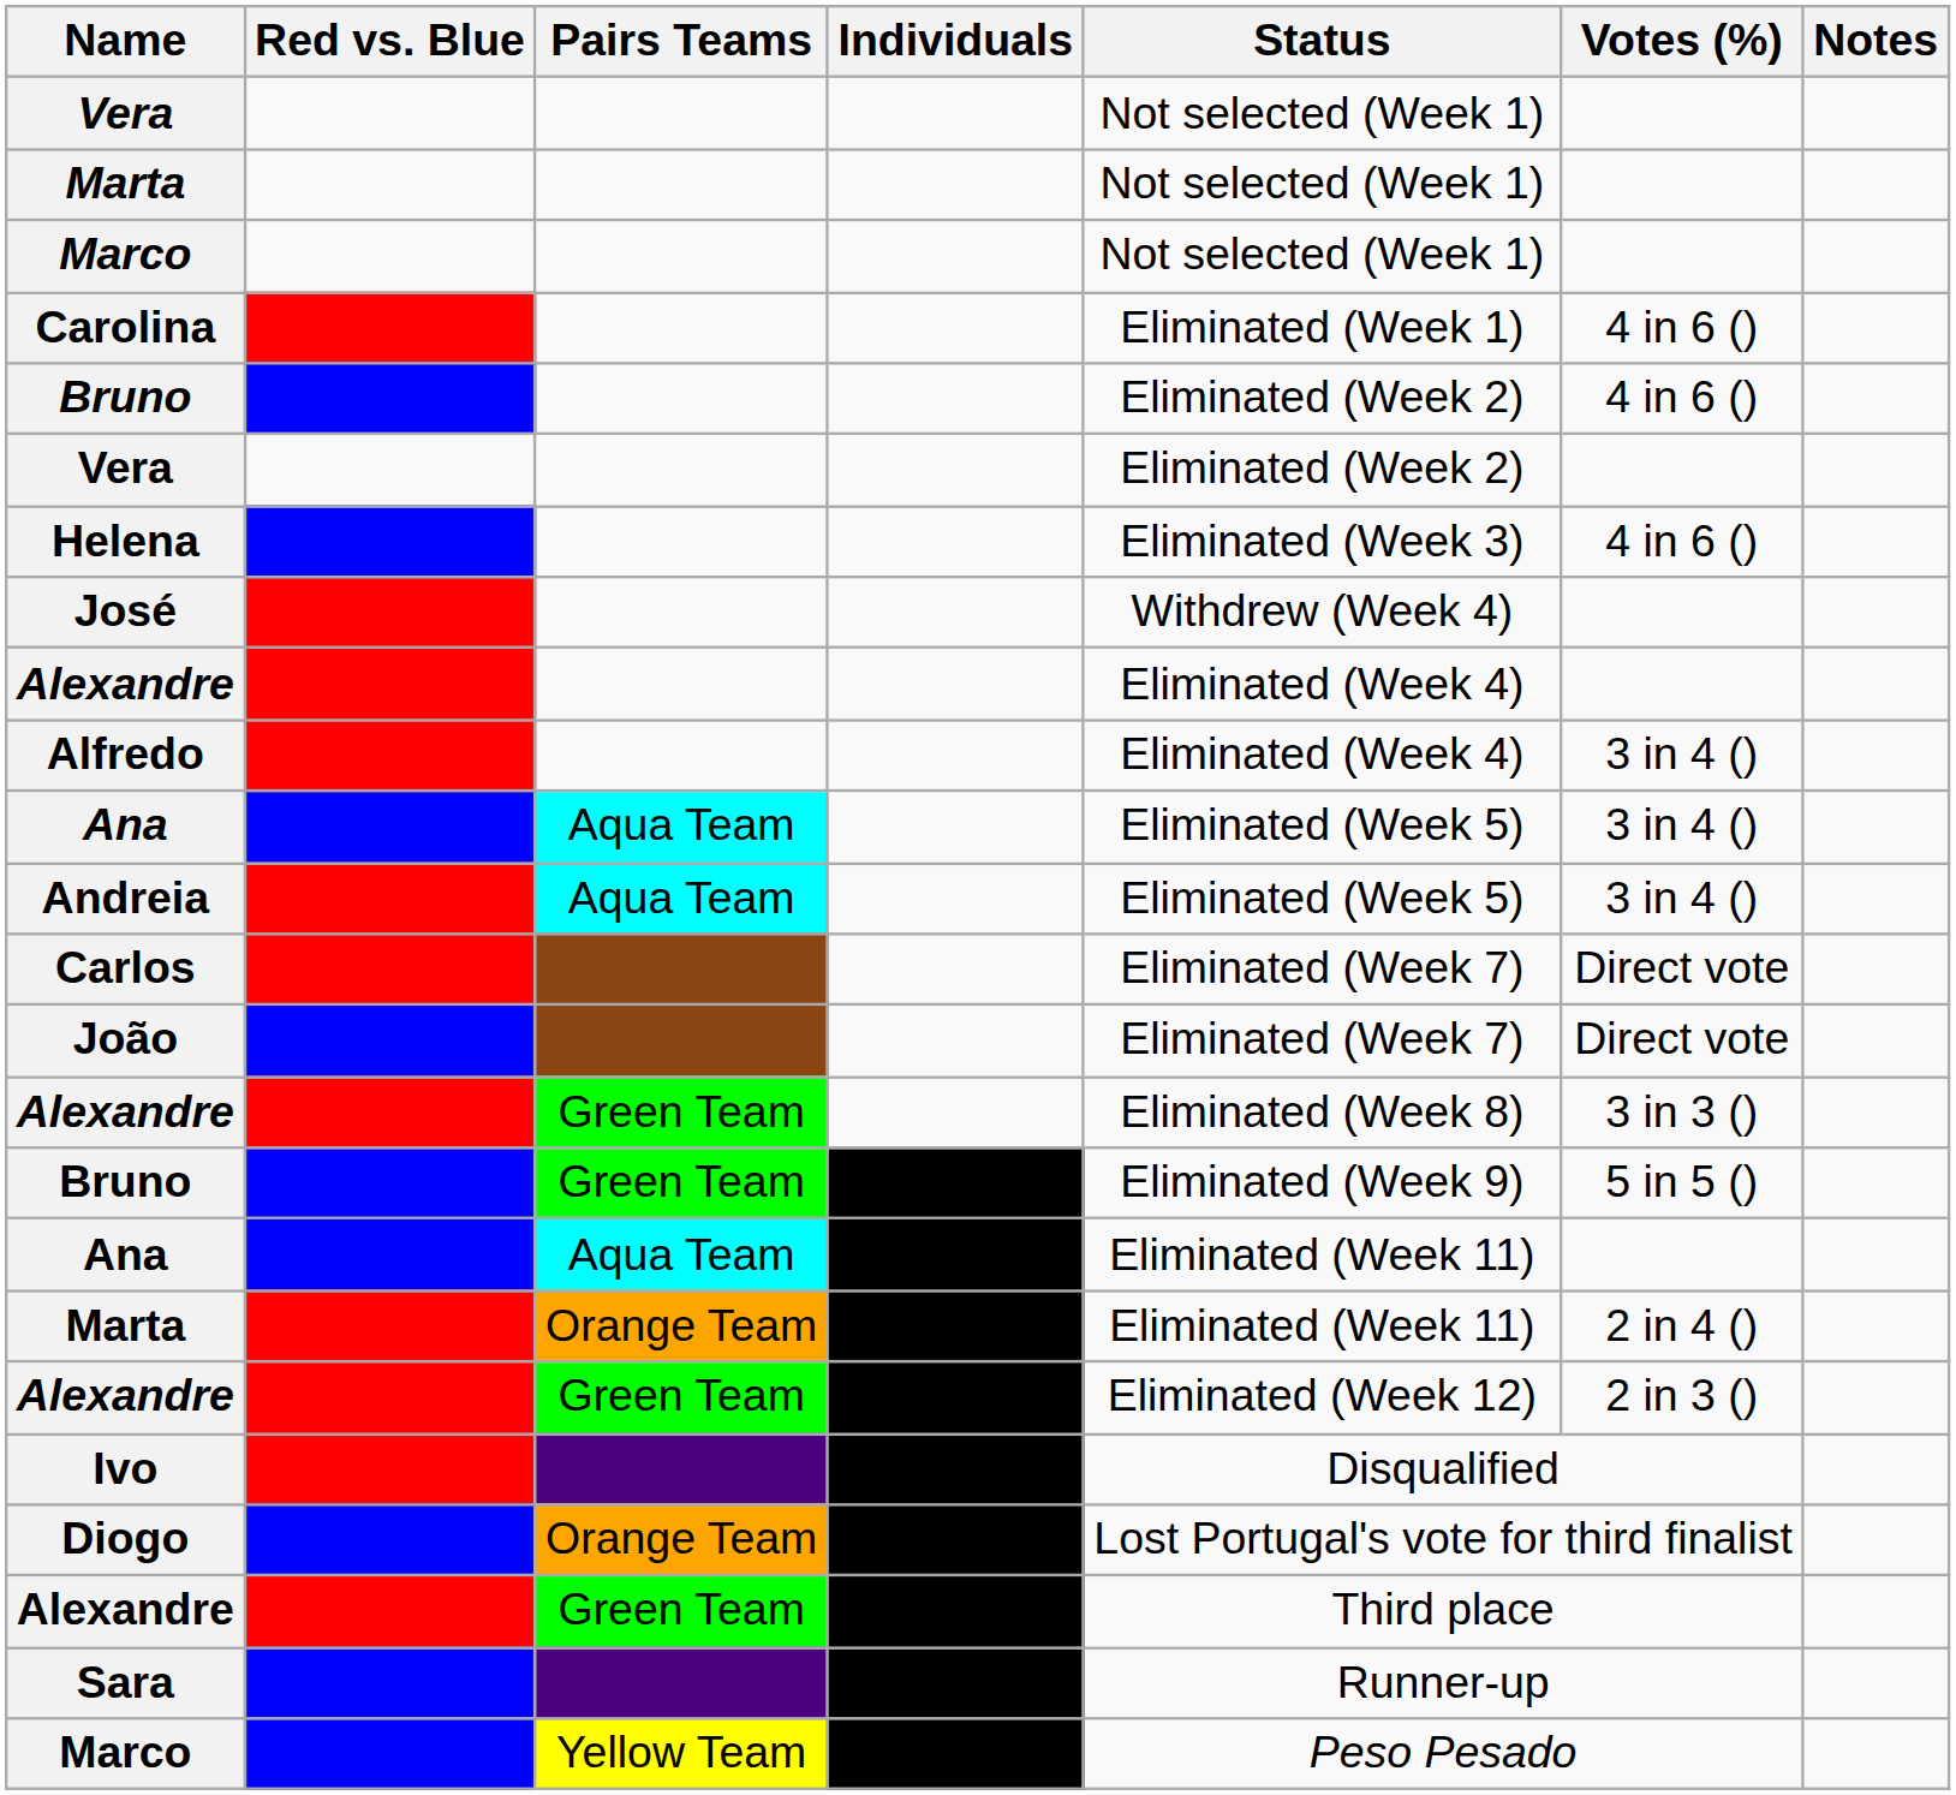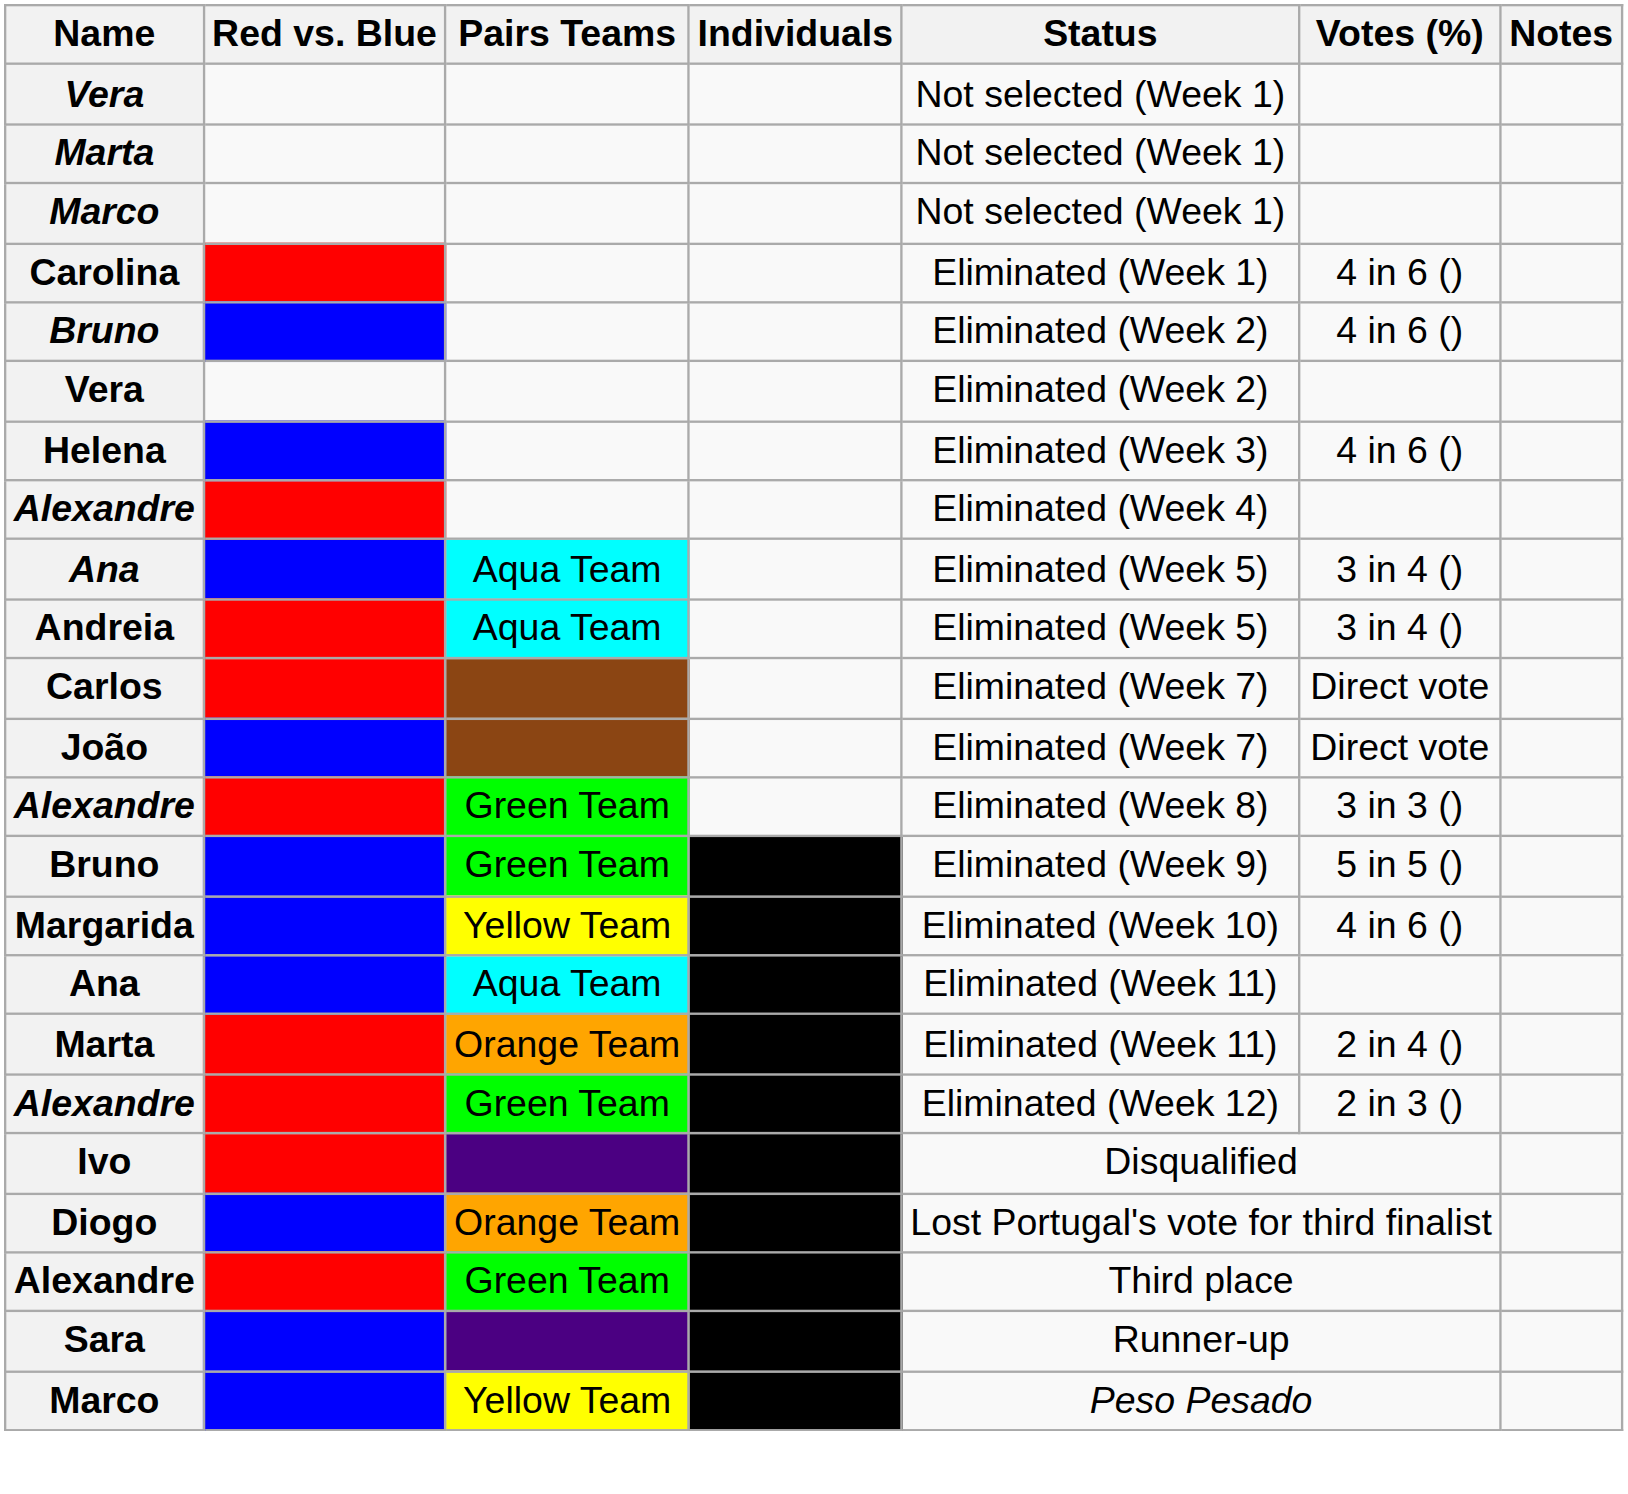 <table class="wikitable plainrowheaders" style="text-align:center">
 <tr>
 <th scope="col">Name </th>
 <th scope="col">Red vs. Blue</th>
 <th scope="col">Pairs Teams</th>
 <th scope="col">Individuals</th>
 <th scope="col">Status</th>
 <th scope="col">Votes (%)</th>
 <th scope="col">Notes</th>
 </tr>
 <tr>
 <th scope="row"><em>Vera</em> </th>
 <td></td>
 <td></td>
 <td></td>
 <td>Not selected (Week 1)</td>
 <td></td>
 <td></td>
 </tr>
 <tr>
 <th scope="row"><em>Marta</em> </th>
 <td></td>
 <td></td>
 <td></td>
 <td>Not selected (Week 1)</td>
 <td></td>
 <td></td>
 </tr>
 <tr>
 <th scope="row"><em>Marco</em> </th>
 <td></td>
 <td></td>
 <td></td>
 <td>Not selected (Week 1)</td>
 <td></td>
 <td></td>
 </tr>
 <tr>
 <th scope="row"><strong>Carolina</strong> </th>
 <td bgcolor="red"></td>
 <td></td>
 <td></td>
 <td>Eliminated (Week 1)</td>
 <td>4 in 6 ()</td>
 <td></td>
 </tr>
 <tr>
 <th scope="row"><em>Bruno</em> </th>
 <td bgcolor="blue"></td>
 <td></td>
 <td></td>
 <td>Eliminated (Week 2)</td>
 <td>4 in 6 ()</td>
 <td></td>
 </tr>
 <tr>
 <th scope="row"><strong>Vera</strong> </th>
 <td></td>
 <td></td>
 <td></td>
 <td>Eliminated (Week 2)</td>
 <td></td>
 <td></td>
 </tr>
 <tr>
 <th scope="row"><strong>Helena</strong> </th>
 <td bgcolor="blue"></td>
 <td></td>
 <td></td>
 <td>Eliminated (Week 3)</td>
 <td>4 in 6 ()</td>
 <td></td>
 </tr>
 <tr>
-<th scope="row"><strong>José</strong> </th>
-<td bgcolor="red"></td>
-<td></td>
-<td></td>
-<td>Withdrew (Week 4)</td>
-<td></td>
-<td></td>
-</tr>
-<tr>
 <th scope="row"><em>Alexandre</em> </th>
 <td bgcolor="red"></td>
 <td></td>
 <td></td>
 <td>Eliminated (Week 4)</td>
 <td></td>
-<td></td>
-</tr>
-<tr>
-<th scope="row"><strong>Alfredo</strong> </th>
-<td bgcolor="red"></td>
-<td></td>
-<td></td>
-<td>Eliminated (Week 4)</td>
-<td>3 in 4 ()</td>
 <td></td>
 </tr>
 <tr>
 <th scope="row"><em>Ana</em> </th>
 <td bgcolor="blue"></td>
 <td bgcolor="aqua">Aqua Team</td>
 <td></td>
 <td>Eliminated (Week 5)</td>
 <td>3 in 4 ()</td>
 <td></td>
 </tr>
 <tr>
 <th scope="row"><strong>Andreia</strong> </th>
 <td bgcolor="red"></td>
 <td bgcolor="aqua">Aqua Team</td>
 <td></td>
 <td>Eliminated (Week 5)</td>
 <td>3 in 4 ()</td>
 <td></td>
 </tr>
 <tr>
 <th scope="row"><strong>Carlos</strong> </th>
 <td bgcolor="red"></td>
 <td bgcolor="saddlebrown"></td>
 <td></td>
 <td>Eliminated (Week 7)</td>
 <td>Direct vote</td>
 <td></td>
 </tr>
 <tr>
 <th scope="row"><strong>João</strong> </th>
 <td bgcolor="blue"></td>
 <td bgcolor="saddlebrown"></td>
 <td></td>
 <td>Eliminated (Week 7)</td>
 <td>Direct vote</td>
 <td></td>
 </tr>
 <tr>
 <th scope="row"><em>Alexandre</em> </th>
 <td bgcolor="red"></td>
 <td bgcolor="lime">Green Team</td>
 <td></td>
 <td>Eliminated (Week 8)</td>
 <td>3 in 3 ()</td>
 <td></td>
 </tr>
 <tr>
 <th scope="row"><strong>Bruno</strong> </th>
 <td bgcolor="blue"></td>
 <td bgcolor="lime">Green Team</td>
 <td bgcolor="black"></td>
 <td>Eliminated (Week 9)</td>
 <td>5 in 5 ()</td>
+<td></td>
+</tr>
+<tr>
+<th scope="row"><strong>Margarida</strong> </th>
+<td bgcolor="blue"></td>
+<td bgcolor="yellow">Yellow Team</td>
+<td bgcolor="black"></td>
+<td>Eliminated (Week 10)</td>
+<td>4 in 6 ()</td>
 <td></td>
 </tr>
 <tr>
 <th scope="row"><strong>Ana</strong> </th>
 <td bgcolor="blue"></td>
 <td bgcolor="aqua">Aqua Team</td>
 <td bgcolor="black"></td>
 <td>Eliminated (Week 11)</td>
 <td></td>
 <td></td>
 </tr>
 <tr>
 <th scope="row"><strong>Marta</strong> </th>
 <td bgcolor="red"></td>
 <td bgcolor="orange">Orange Team</td>
 <td bgcolor="black"></td>
 <td>Eliminated (Week 11)</td>
 <td>2 in 4 ()</td>
 <td></td>
 </tr>
 <tr>
 <th scope="row"><em>Alexandre</em> </th>
 <td bgcolor="red"></td>
 <td bgcolor="lime">Green Team</td>
 <td bgcolor="black"></td>
 <td>Eliminated (Week 12)</td>
 <td>2 in 3 ()</td>
 <td></td>
 </tr>
 <tr>
 <th scope="row"><strong>Ivo</strong> </th>
 <td bgcolor="red"></td>
 <td bgcolor="indigo"></td>
 <td bgcolor="black"></td>
 <td colspan="2">Disqualified</td>
 <td></td>
 </tr>
 <tr>
 <th scope="row"><strong>Diogo</strong> </th>
 <td bgcolor="blue"></td>
 <td bgcolor="orange">Orange Team</td>
 <td bgcolor="black"></td>
 <td colspan="2">Lost Portugal's vote for third finalist</td>
 <td></td>
 </tr>
 <tr>
 <th scope="row"><strong>Alexandre</strong> </th>
 <td bgcolor="red"></td>
 <td bgcolor="lime">Green Team</td>
 <td bgcolor="black"></td>
 <td colspan="2">Third place</td>
 <td></td>
 </tr>
 <tr>
 <th scope="row"><strong>Sara</strong> </th>
 <td bgcolor="blue"></td>
 <td bgcolor="indigo"></td>
 <td bgcolor="black"></td>
 <td colspan="2">Runner-up</td>
 <td></td>
 </tr>
 <tr>
 <th scope="row"><strong>Marco</strong> </th>
 <td bgcolor="blue"></td>
 <td bgcolor="yellow">Yellow Team</td>
 <td bgcolor="black"></td>
 <td colspan="2"><em>Peso Pesado</em></td>
 <td></td>
 </tr>
 </table>
